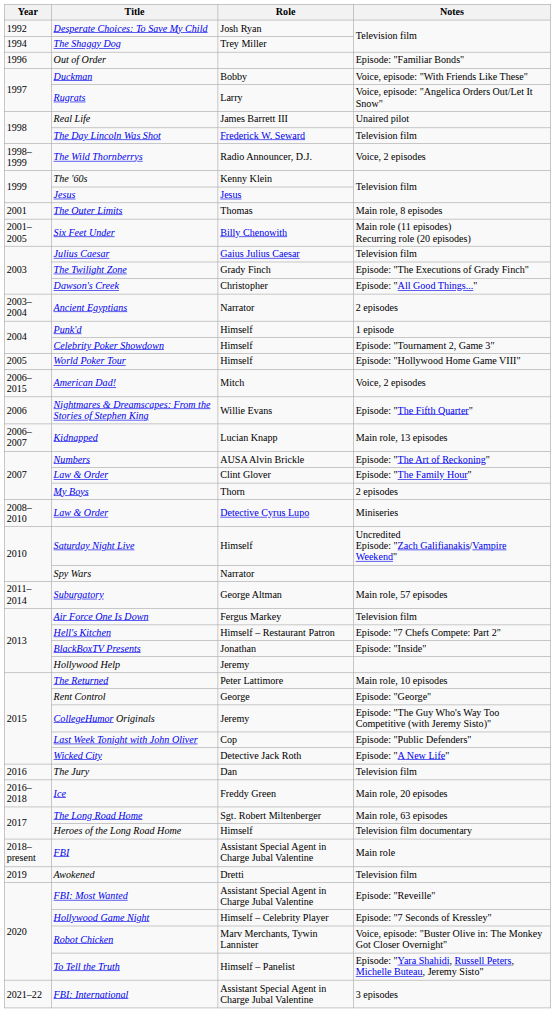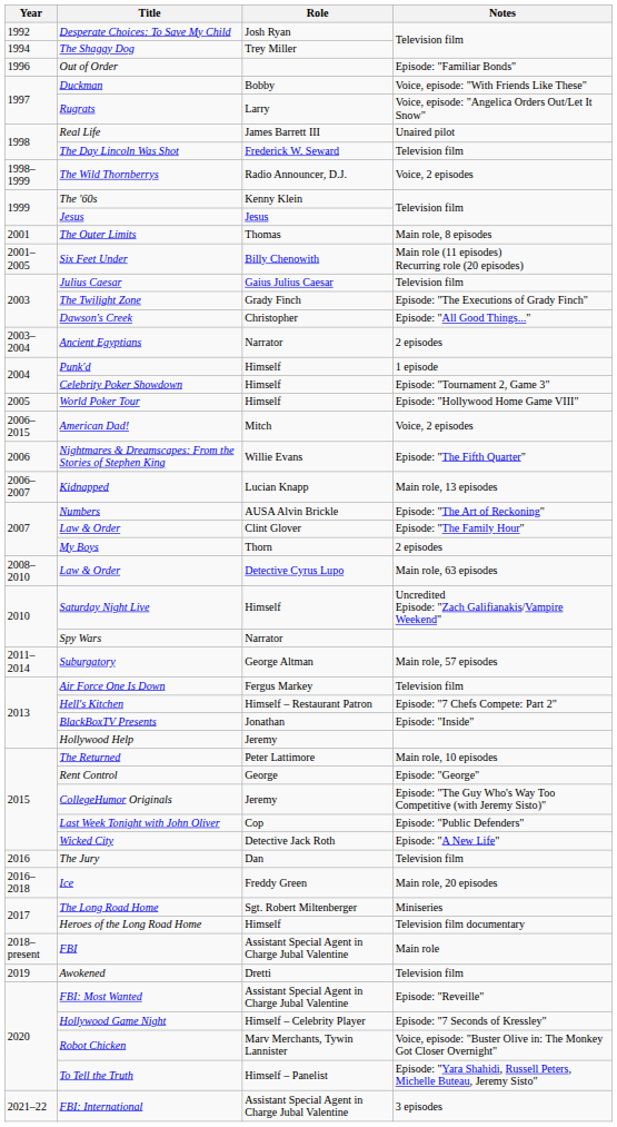 <table class="wikitable sortable">
 <tr>
 <th>Year</th>
 <th>Title</th>
 <th>Role</th>
 <th class="unsortable">Notes</th>
 </tr>
 <tr>
 <td>1992</td>
 <td><em><a href='#'>Desperate Choices: To Save My Child</a></em></td>
 <td>Josh Ryan</td>
 <td rowspan="2">Television film</td>
 </tr>
 <tr>
 <td>1994</td>
 <td><em><a href='#'>The Shaggy Dog</a></em></td>
 <td>Trey Miller</td>
 </tr>
 <tr>
 <td>1996</td>
 <td><em>Out of Order</em></td>
 <td></td>
 <td>Episode: "Familiar Bonds"</td>
 </tr>
 <tr>
 <td rowspan="2">1997</td>
 <td><em><a href='#'>Duckman</a></em></td>
 <td>Bobby</td>
 <td>Voice, episode: "With Friends Like These"</td>
 </tr>
 <tr>
 <td><em><a href='#'>Rugrats</a></em></td>
 <td>Larry</td>
 <td>Voice, episode: "Angelica Orders Out/Let It Snow"</td>
 </tr>
 <tr>
 <td rowspan="2">1998</td>
 <td><em>Real Life</em></td>
 <td>James Barrett III</td>
 <td>Unaired pilot</td>
 </tr>
 <tr>
 <td><em><a href='#'>The Day Lincoln Was Shot</a></em></td>
 <td><a href='#'>Frederick W. Seward</a></td>
 <td>Television film</td>
 </tr>
 <tr>
 <td>1998–1999</td>
 <td><em><a href='#'>The Wild Thornberrys</a></em></td>
 <td>Radio Announcer, D.J.</td>
 <td>Voice, 2 episodes</td>
 </tr>
 <tr>
 <td rowspan="2">1999</td>
 <td><em>The '60s</em></td>
 <td>Kenny Klein</td>
 <td rowspan="2">Television film</td>
 </tr>
 <tr>
 <td><em><a href='#'>Jesus</a></em></td>
 <td><a href='#'>Jesus</a></td>
 </tr>
 <tr>
 <td>2001</td>
 <td><em><a href='#'>The Outer Limits</a></em></td>
 <td>Thomas</td>
 <td>Main role, 8 episodes</td>
 </tr>
 <tr>
 <td>2001–2005</td>
 <td><em><a href='#'>Six Feet Under</a></em></td>
 <td><a href='#'>Billy Chenowith</a></td>
 <td>Main role (11 episodes)<br> Recurring role (20 episodes)</td>
 </tr>
 <tr>
 <td rowspan="3">2003</td>
 <td><em><a href='#'>Julius Caesar</a></em></td>
 <td><a href='#'>Gaius Julius Caesar</a></td>
 <td>Television film</td>
 </tr>
 <tr>
 <td><em><a href='#'>The Twilight Zone</a></em></td>
 <td>Grady Finch</td>
 <td>Episode: "The Executions of Grady Finch"</td>
 </tr>
 <tr>
 <td><em><a href='#'>Dawson's Creek</a></em></td>
 <td>Christopher</td>
 <td>Episode: "<a href='#'>All Good Things...</a>"</td>
 </tr>
 <tr>
 <td>2003–2004</td>
 <td><em><a href='#'>Ancient Egyptians</a></em></td>
 <td>Narrator</td>
 <td>2 episodes</td>
 </tr>
 <tr>
 <td rowspan="2">2004</td>
 <td><em><a href='#'>Punk'd</a></em></td>
 <td>Himself</td>
 <td>1 episode</td>
 </tr>
 <tr>
 <td><em><a href='#'>Celebrity Poker Showdown</a></em></td>
 <td>Himself</td>
 <td>Episode: "Tournament 2, Game 3"</td>
 </tr>
 <tr>
 <td>2005</td>
 <td><em><a href='#'>World Poker Tour</a></em></td>
 <td>Himself</td>
 <td>Episode: "Hollywood Home Game VIII"</td>
 </tr>
 <tr>
 <td>2006–2015</td>
 <td><em><a href='#'>American Dad!</a></em></td>
 <td>Mitch</td>
 <td>Voice, 2 episodes</td>
 </tr>
 <tr>
 <td>2006</td>
 <td><em><a href='#'>Nightmares & Dreamscapes: From the Stories of Stephen King</a></em></td>
 <td>Willie Evans</td>
 <td>Episode: "<a href='#'>The Fifth Quarter</a>"</td>
 </tr>
 <tr>
 <td>2006–2007</td>
 <td><em><a href='#'>Kidnapped</a></em></td>
 <td>Lucian Knapp</td>
 <td>Main role, 13 episodes</td>
 </tr>
 <tr>
 <td rowspan="3">2007</td>
 <td><em><a href='#'>Numbers</a></em></td>
 <td>AUSA Alvin Brickle</td>
 <td>Episode: "<a href='#'>The Art of Reckoning</a>"</td>
 </tr>
 <tr>
 <td><em><a href='#'>Law & Order</a></em></td>
 <td>Clint Glover</td>
 <td>Episode: "<a href='#'>The Family Hour</a>"</td>
 </tr>
 <tr>
 <td><em><a href='#'>My Boys</a></em></td>
 <td>Thorn</td>
 <td>2 episodes</td>
 </tr>
 <tr>
 <td>2008–2010</td>
 <td><em><a href='#'>Law & Order</a></em></td>
 <td><a href='#'>Detective Cyrus Lupo</a></td>
-<td>Miniseries</td>
+<td>Main role, 63 episodes</td>
 </tr>
 <tr>
 <td rowspan="2">2010</td>
 <td><em><a href='#'>Saturday Night Live</a></em></td>
 <td>Himself</td>
 <td>Uncredited<br>Episode: "<a href='#'>Zach Galifianakis</a>/<a href='#'>Vampire Weekend</a>"</td>
 </tr>
 <tr>
 <td><em>Spy Wars</em></td>
 <td>Narrator</td>
 <td></td>
 </tr>
 <tr>
 <td>2011–2014</td>
 <td><em><a href='#'>Suburgatory</a></em></td>
 <td>George Altman</td>
 <td>Main role, 57 episodes</td>
 </tr>
 <tr>
 <td rowspan="4">2013</td>
 <td><em><a href='#'>Air Force One Is Down</a></em></td>
 <td>Fergus Markey</td>
 <td>Television film</td>
 </tr>
 <tr>
 <td><em><a href='#'>Hell's Kitchen</a></em></td>
 <td>Himself – Restaurant Patron</td>
 <td>Episode: "7 Chefs Compete: Part 2"</td>
 </tr>
 <tr>
 <td><em><a href='#'>BlackBoxTV Presents</a></em></td>
 <td>Jonathan</td>
 <td>Episode: "Inside"</td>
 </tr>
 <tr>
 <td><em>Hollywood Help</em></td>
 <td>Jeremy</td>
 <td></td>
 </tr>
 <tr>
 <td rowspan="5">2015</td>
 <td><em><a href='#'>The Returned</a></em></td>
 <td>Peter Lattimore</td>
 <td>Main role, 10 episodes</td>
 </tr>
 <tr>
 <td><em>Rent Control</em></td>
 <td>George</td>
 <td>Episode: "George"</td>
 </tr>
 <tr>
 <td><em><a href='#'>CollegeHumor</a> Originals</em></td>
 <td>Jeremy</td>
 <td>Episode: "The Guy Who's Way Too Competitive (with Jeremy Sisto)"</td>
 </tr>
 <tr>
 <td><em><a href='#'>Last Week Tonight with John Oliver</a></em></td>
 <td>Cop</td>
 <td>Episode: "Public Defenders"</td>
 </tr>
 <tr>
 <td><em><a href='#'>Wicked City</a></em></td>
 <td>Detective Jack Roth</td>
 <td>Episode: "<a href='#'>A New Life</a>"</td>
 </tr>
 <tr>
 <td>2016</td>
 <td><em>The Jury</em></td>
 <td>Dan</td>
 <td>Television film</td>
 </tr>
 <tr>
 <td>2016–2018</td>
 <td><em><a href='#'>Ice</a></em></td>
 <td>Freddy Green</td>
 <td>Main role, 20 episodes</td>
 </tr>
 <tr>
 <td rowspan="2">2017</td>
 <td><em><a href='#'>The Long Road Home</a></em></td>
 <td>Sgt. Robert Miltenberger</td>
-<td>Main role, 63 episodes</td>
+<td>Miniseries</td>
 </tr>
 <tr>
 <td><em>Heroes of the Long Road Home</em></td>
 <td>Himself</td>
 <td>Television film documentary</td>
 </tr>
 <tr>
 <td>2018–present</td>
 <td><em><a href='#'>FBI</a></em></td>
 <td>Assistant Special Agent in Charge Jubal Valentine</td>
 <td>Main role</td>
 </tr>
 <tr>
 <td>2019</td>
 <td><em>Awokened</em></td>
 <td>Dretti</td>
 <td>Television film</td>
 </tr>
 <tr>
 <td rowspan="4">2020</td>
 <td><em><a href='#'>FBI: Most Wanted</a></em></td>
 <td>Assistant Special Agent in Charge Jubal Valentine</td>
 <td>Episode: "Reveille"</td>
 </tr>
 <tr>
 <td><em><a href='#'>Hollywood Game Night</a></em></td>
 <td>Himself – Celebrity Player</td>
 <td>Episode: "7 Seconds of Kressley"</td>
 </tr>
 <tr>
 <td><em><a href='#'>Robot Chicken</a></em></td>
 <td>Marv Merchants, Tywin Lannister</td>
 <td>Voice, episode: "Buster Olive in: The Monkey Got Closer Overnight"</td>
 </tr>
 <tr>
 <td><em><a href='#'>To Tell the Truth</a></em></td>
 <td>Himself – Panelist</td>
 <td>Episode: "<a href='#'>Yara Shahidi</a>, <a href='#'>Russell Peters</a>, <a href='#'>Michelle Buteau</a>, Jeremy Sisto"</td>
 </tr>
 <tr>
 <td>2021–22</td>
 <td><em><a href='#'>FBI: International</a></em></td>
 <td>Assistant Special Agent in Charge Jubal Valentine</td>
 <td>3 episodes</td>
 </tr>
 </table>
